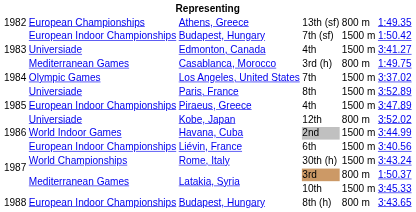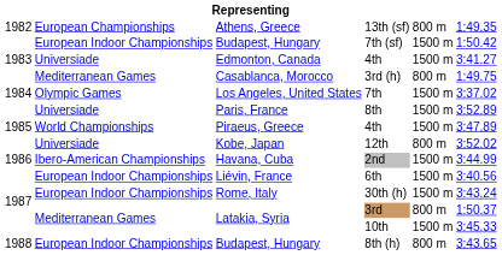 <table>
 <tr>
 <th colspan="6">Representing </th>
 </tr>
 <tr>
 <td>1982</td>
 <td><a href='#'>European Championships</a></td>
 <td><a href='#'>Athens, Greece</a></td>
 <td>13th (sf)</td>
 <td>800 m</td>
 <td><a href='#'>1:49.35</a></td>
 </tr>
 <tr>
 <td rowspan=3>1983</td>
 <td><a href='#'>European Indoor Championships</a></td>
 <td><a href='#'>Budapest, Hungary</a></td>
 <td>7th (sf)</td>
 <td>1500 m</td>
 <td><a href='#'>1:50.42</a></td>
 </tr>
 <tr>
 <td><a href='#'>Universiade</a></td>
 <td><a href='#'>Edmonton, Canada</a></td>
 <td>4th</td>
 <td>1500 m</td>
 <td><a href='#'>3:41.27</a></td>
 </tr>
 <tr>
 <td><a href='#'>Mediterranean Games</a></td>
 <td><a href='#'>Casablanca, Morocco</a></td>
 <td>3rd (h)</td>
 <td>800 m</td>
 <td><a href='#'>1:49.75</a></td>
 </tr>
 <tr>
 <td>1984</td>
 <td><a href='#'>Olympic Games</a></td>
 <td><a href='#'>Los Angeles, United States</a></td>
 <td>7th</td>
 <td>1500 m</td>
 <td><a href='#'>3:37.02</a></td>
 </tr>
 <tr>
 <td rowspan=3>1985</td>
 <td><a href='#'>Universiade</a></td>
 <td><a href='#'>Paris, France</a></td>
 <td>8th</td>
 <td>1500 m</td>
 <td><a href='#'>3:52.89</a></td>
 </tr>
 <tr>
-<td><a href='#'>European Indoor Championships</a></td>
+<td><a href='#'>World Championships</a></td>
 <td><a href='#'>Piraeus, Greece</a></td>
 <td>4th</td>
 <td>1500 m</td>
 <td><a href='#'>3:47.89</a></td>
 </tr>
 <tr>
 <td><a href='#'>Universiade</a></td>
 <td><a href='#'>Kobe, Japan</a></td>
 <td>12th</td>
 <td>800 m</td>
 <td><a href='#'>3:52.02</a></td>
 </tr>
 <tr>
 <td>1986</td>
-<td><a href='#'>World Indoor Games</a></td>
+<td><a href='#'>Ibero-American Championships</a></td>
 <td><a href='#'>Havana, Cuba</a></td>
 <td bgcolor=silver>2nd</td>
 <td>1500 m</td>
 <td><a href='#'>3:44.99</a></td>
 </tr>
 <tr>
 <td rowspan=4>1987</td>
 <td><a href='#'>European Indoor Championships</a></td>
 <td><a href='#'>Liévin, France</a></td>
 <td>6th</td>
 <td>1500 m</td>
 <td><a href='#'>3:40.56</a></td>
 </tr>
 <tr>
-<td><a href='#'>World Championships</a></td>
+<td><a href='#'>European Indoor Championships</a></td>
 <td><a href='#'>Rome, Italy</a></td>
 <td>30th (h)</td>
 <td>1500 m</td>
 <td><a href='#'>3:43.24</a></td>
 </tr>
 <tr>
 <td rowspan=2><a href='#'>Mediterranean Games</a></td>
 <td rowspan=2><a href='#'>Latakia, Syria</a></td>
 <td bgcolor=cc9966>3rd</td>
 <td>800 m</td>
 <td><a href='#'>1:50.37</a></td>
 </tr>
 <tr>
 <td>10th</td>
 <td>1500 m</td>
 <td><a href='#'>3:45.33</a></td>
 </tr>
 <tr>
 <td>1988</td>
 <td><a href='#'>European Indoor Championships</a></td>
 <td><a href='#'>Budapest, Hungary</a></td>
 <td>8th (h)</td>
 <td>800 m</td>
 <td><a href='#'>3:43.65</a></td>
 </tr>
 </table>
